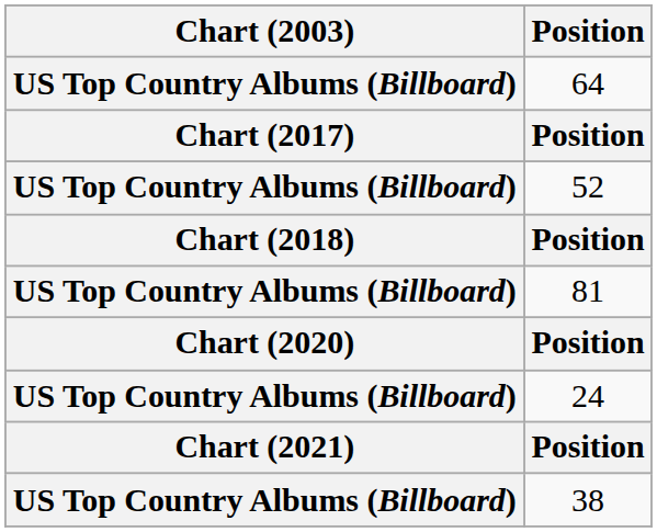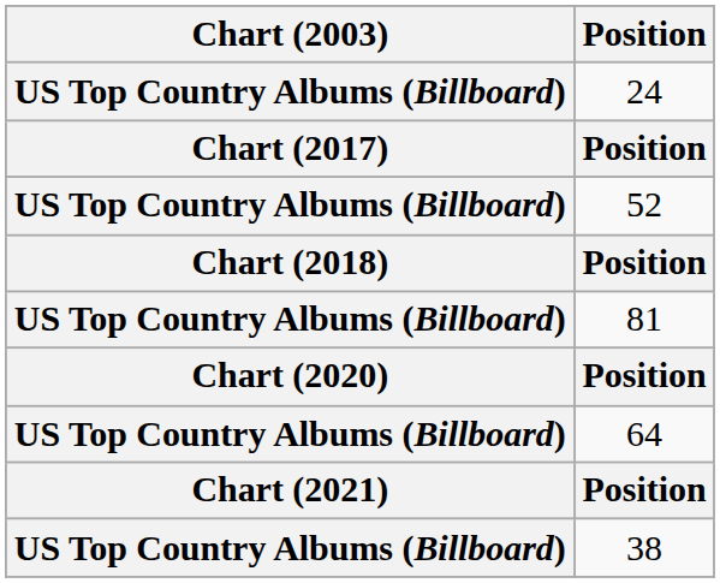 <table class="wikitable plainrowheaders" style="text-align:center">
 <tr>
 <th scope="col">Chart (2003)</th>
 <th scope="col">Position</th>
 </tr>
 <tr>
 <th scope="row">US Top Country Albums (<em>Billboard</em>)</th>
-<td>64</td>
+<td>24</td>
 </tr>
 <tr>
 <th scope="col">Chart (2017)</th>
 <th scope="col">Position</th>
 </tr>
 <tr>
 <th scope="row">US Top Country Albums (<em>Billboard</em>)</th>
 <td>52</td>
 </tr>
 <tr>
 <th scope="col">Chart (2018)</th>
 <th scope="col">Position</th>
 </tr>
 <tr>
 <th scope="row">US Top Country Albums (<em>Billboard</em>)</th>
 <td>81</td>
 </tr>
 <tr>
 <th scope="col">Chart (2020)</th>
 <th scope="col">Position</th>
 </tr>
 <tr>
 <th scope="row">US Top Country Albums (<em>Billboard</em>)</th>
-<td>24</td>
+<td>64</td>
 </tr>
 <tr>
 <th scope="col">Chart (2021)</th>
 <th scope="col">Position</th>
 </tr>
 <tr>
 <th scope="row">US Top Country Albums (<em>Billboard</em>)</th>
 <td>38</td>
 </tr>
 </table>
